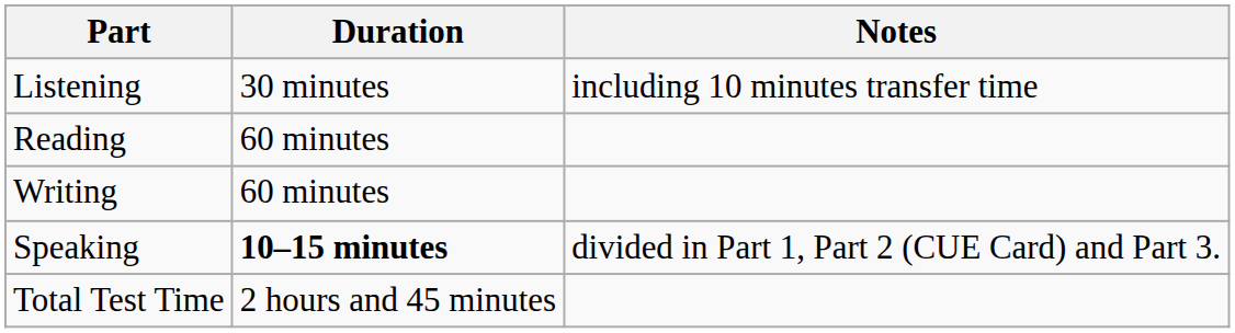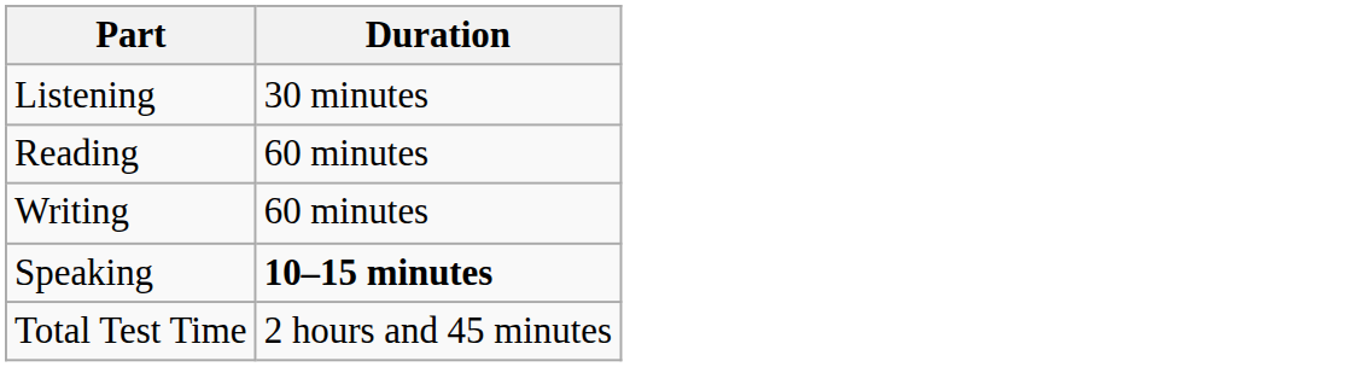 <table class="wikitable">
 <tr>
 <th>Part</th>
 <th>Duration</th>
-<th>Notes</th>
 </tr>
 <tr>
 <td>Listening</td>
 <td>30 minutes</td>
-<td>including 10 minutes transfer time</td>
 </tr>
 <tr>
 <td>Reading</td>
 <td>60 minutes</td>
-<td></td>
 </tr>
 <tr>
 <td>Writing</td>
 <td>60 minutes</td>
-<td></td>
 </tr>
 <tr>
 <td>Speaking</td>
 <td><strong>10–15 minutes</strong></td>
-<td>divided in Part 1, Part 2 (CUE Card) and Part 3.</td>
 </tr>
 <tr>
 <td>Total Test Time</td>
 <td>2 hours and 45 minutes</td>
-<td></td>
 </tr>
 </table>
